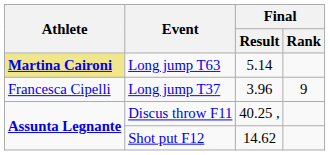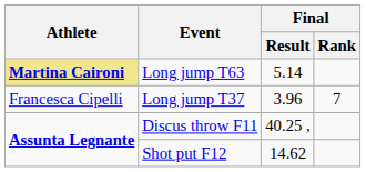 <table class=wikitable style="font-size:95%">
 <tr>
 <th rowspan="2">Athlete</th>
 <th rowspan="2">Event</th>
 <th colspan="3">Final</th>
 </tr>
 <tr>
 <th>Result</th>
 <th>Rank</th>
 </tr>
 <tr align=center>
 <td align=left style="background: khaki;"><strong><a href='#'>Martina Caironi</a></strong></td>
 <td align=left><a href='#'>Long jump T63</a></td>
 <td>5.14</td>
 <td></td>
 </tr>
 <tr align=center>
 <td align=left><a href='#'>Francesca Cipelli</a></td>
 <td align=left><a href='#'>Long jump T37</a></td>
 <td>3.96</td>
-<td>9</td>
+<td>7</td>
 </tr>
 <tr align=center>
 <td rowspan=2 align=left><strong><a href='#'>Assunta Legnante</a></strong></td>
 <td align=left><a href='#'>Discus throw F11</a></td>
 <td>40.25 <strong></strong>, <strong></strong></td>
 <td></td>
 </tr>
 <tr align=center>
 <td align=left><a href='#'>Shot put F12</a></td>
 <td>14.62</td>
 <td></td>
 </tr>
 </table>
